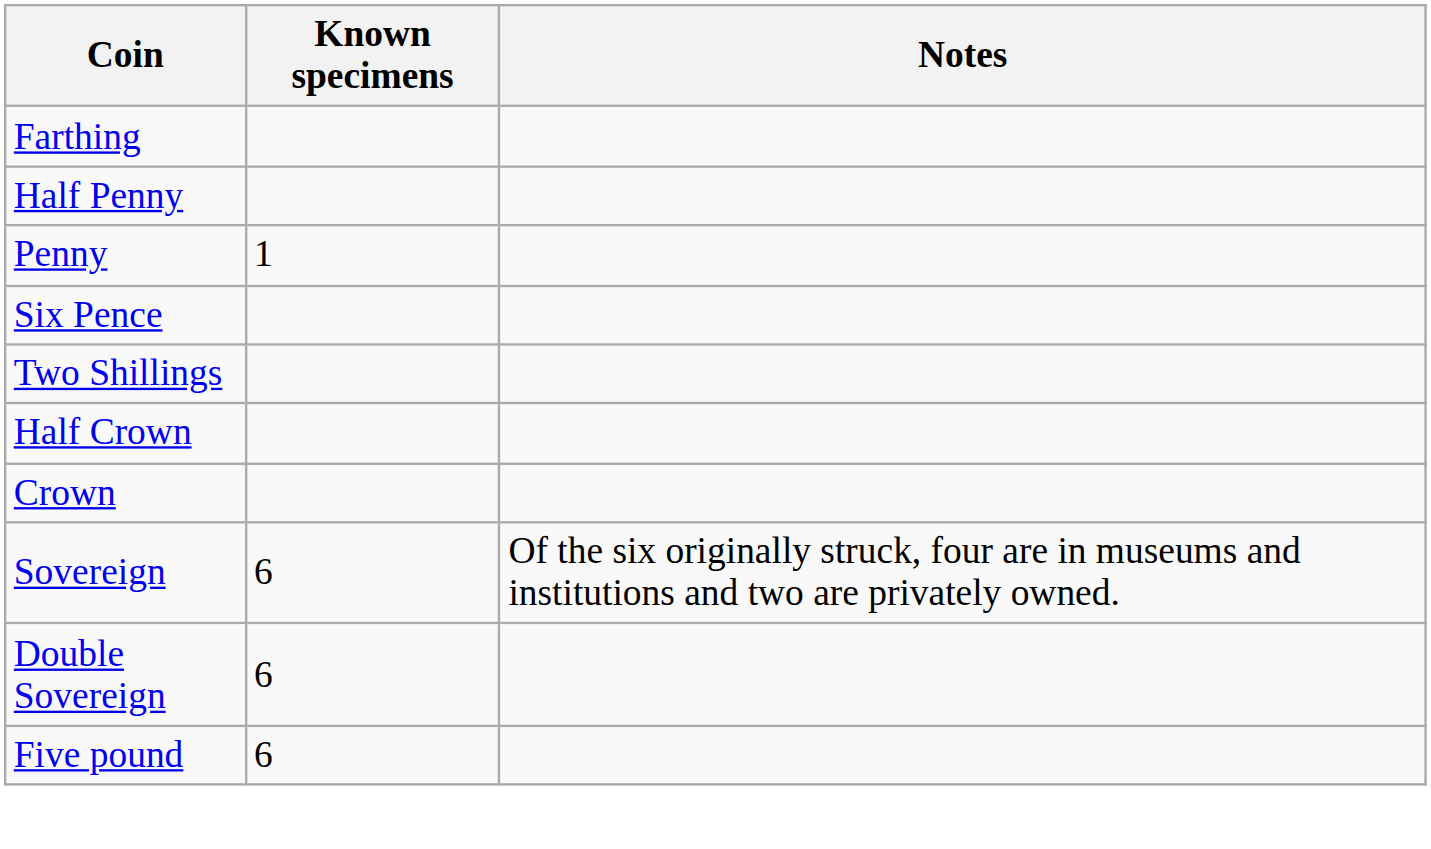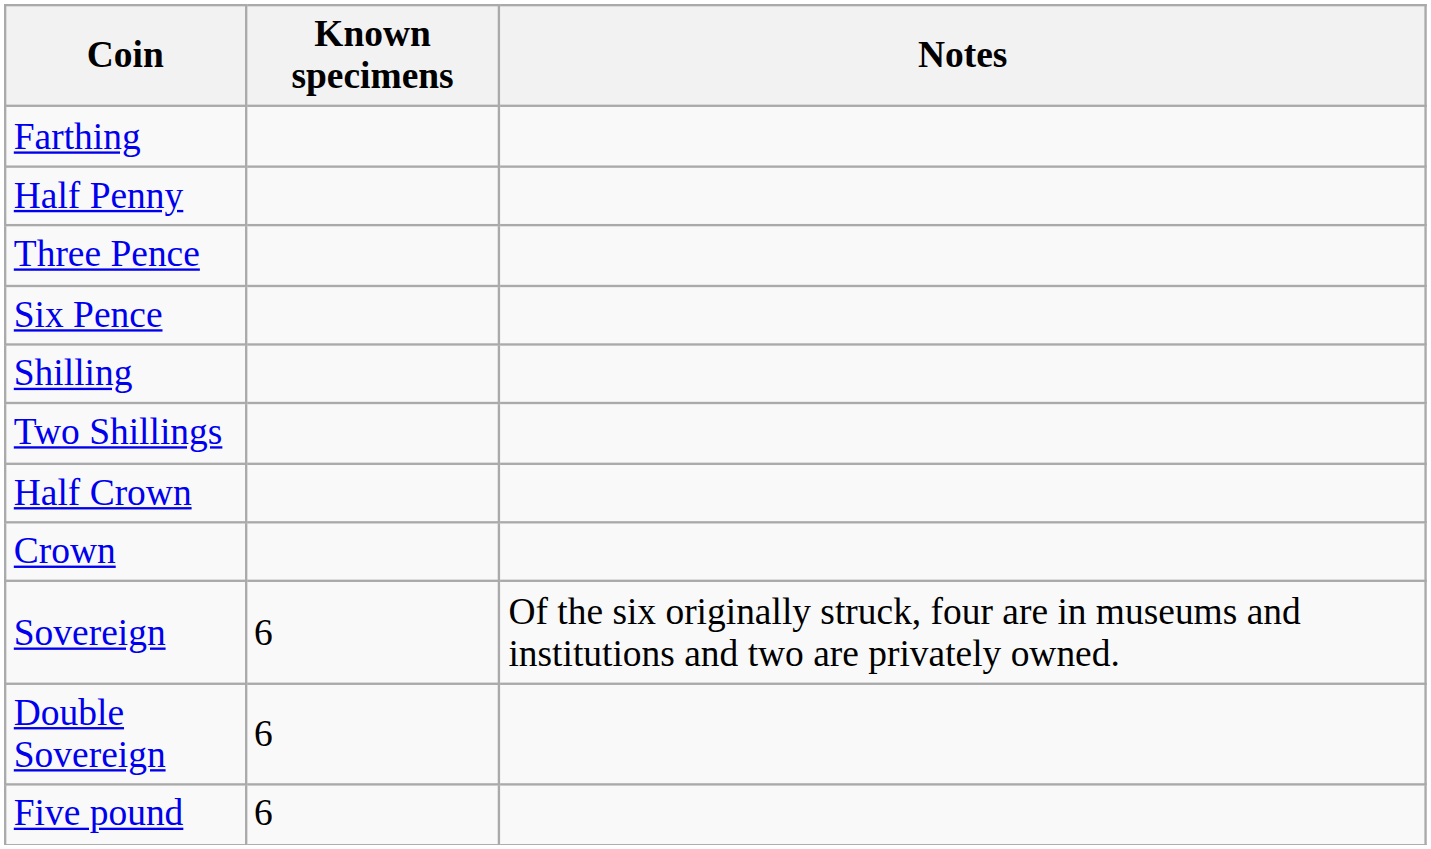 <table class="wikitable">
 <tr>
 <th>Coin</th>
 <th>Known specimens</th>
 <th>Notes</th>
 </tr>
 <tr>
 <td><a href='#'>Farthing</a></td>
 <td></td>
 <td></td>
 </tr>
 <tr>
 <td><a href='#'>Half Penny</a></td>
 <td></td>
 <td></td>
 </tr>
 <tr>
-<td><a href='#'>Penny</a></td>
-<td>1</td>
+<td><a href='#'>Three Pence</a></td>
+<td></td>
 <td></td>
 </tr>
 <tr>
 <td><a href='#'>Six Pence</a></td>
+<td></td>
+<td></td>
+</tr>
+<tr>
+<td><a href='#'>Shilling</a></td>
 <td></td>
 <td></td>
 </tr>
 <tr>
 <td><a href='#'>Two Shillings</a></td>
 <td></td>
 <td></td>
 </tr>
 <tr>
 <td><a href='#'>Half Crown</a></td>
 <td></td>
 <td></td>
 </tr>
 <tr>
 <td><a href='#'>Crown</a></td>
 <td></td>
 <td></td>
 </tr>
 <tr>
 <td><a href='#'>Sovereign</a></td>
 <td>6</td>
 <td>Of the six originally struck, four are in museums and institutions and two are privately owned.</td>
 </tr>
 <tr>
 <td><a href='#'>Double Sovereign</a></td>
 <td>6</td>
 <td></td>
 </tr>
 <tr>
 <td><a href='#'>Five pound</a></td>
 <td>6</td>
 <td></td>
 </tr>
 </table>
